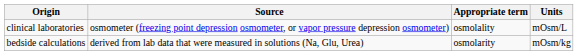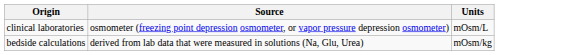 <table class="wikitable">
 <tr>
 <th>Origin</th>
 <th>Source</th>
-<th>Appropriate term</th>
 <th>Units</th>
 </tr>
 <tr>
 <td>clinical laboratories</td>
 <td>osmometer (<a href='#'>freezing point depression</a> <a href='#'>osmometer</a>, or <a href='#'>vapor pressure</a> depression <a href='#'>osmometer</a>)</td>
-<td>osmolality</td>
 <td>mOsm/L</td>
 </tr>
 <tr>
 <td>bedside calculations</td>
 <td>derived from lab data that were measured in solutions (Na, Glu, Urea)</td>
-<td>osmolarity</td>
 <td>mOsm/kg</td>
 </tr>
 </table>
